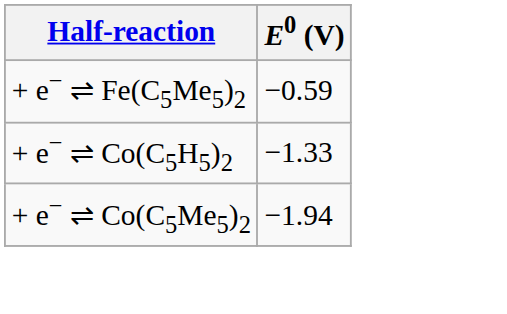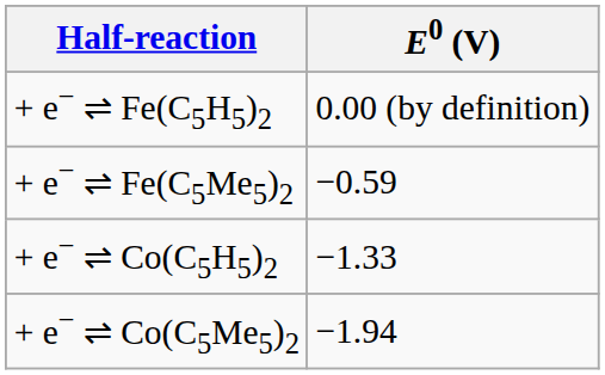 <table class="wikitable">
 <tr>
 <th><a href='#'>Half-reaction</a></th>
 <th><em>E</em><sup>0</sup> (V)</th>
+</tr>
+<tr>
+<td> + e<sup>−</sup> ⇌ Fe(C<sub>5</sub>H<sub>5</sub>)<sub>2</sub></td>
+<td>0.00 (by definition)</td>
 </tr>
 <tr>
 <td> + e<sup>−</sup> ⇌ Fe(C<sub>5</sub>Me<sub>5</sub>)<sub>2</sub></td>
 <td>−0.59</td>
 </tr>
 <tr>
 <td> + e<sup>−</sup> ⇌ Co(C<sub>5</sub>H<sub>5</sub>)<sub>2</sub></td>
 <td>−1.33</td>
 </tr>
 <tr>
 <td> + e<sup>−</sup> ⇌ Co(C<sub>5</sub>Me<sub>5</sub>)<sub>2</sub></td>
 <td>−1.94</td>
 </tr>
 </table>
